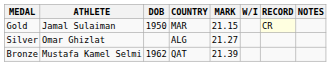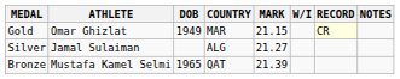 <table class="wikitable">
 <tr>
 <th>MEDAL</th>
 <th>ATHLETE</th>
 <th>DOB</th>
 <th>COUNTRY</th>
 <th>MARK</th>
 <th>W/I</th>
 <th>RECORD</th>
 <th>NOTES</th>
 </tr>
 <tr>
 <td>Gold</td>
-<td>Jamal Sulaiman</td>
-<td>1950</td>
+<td>Omar Ghizlat</td>
+<td>1949</td>
 <td>MAR</td>
 <td>21.15</td>
 <td></td>
 <td style="background: lightyellow;">CR</td>
 <td></td>
 </tr>
 <tr>
 <td>Silver</td>
-<td>Omar Ghizlat</td>
+<td>Jamal Sulaiman</td>
 <td></td>
 <td>ALG</td>
 <td>21.27</td>
 <td></td>
 <td></td>
 <td></td>
 </tr>
 <tr>
 <td>Bronze</td>
 <td>Mustafa Kamel Selmi</td>
-<td>1962</td>
+<td>1965</td>
 <td>QAT</td>
 <td>21.39</td>
 <td></td>
 <td></td>
 <td></td>
 </tr>
 </table>
